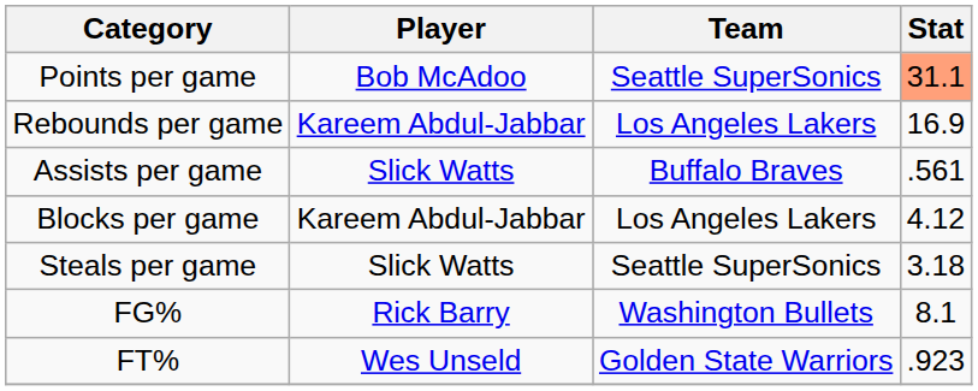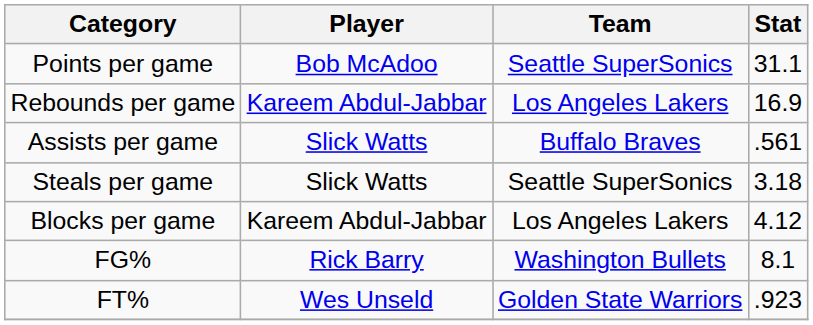 <table class="wikitable" style="text-align:center">
 <tr>
 <th>Category</th>
 <th>Player</th>
 <th>Team</th>
 <th>Stat</th>
 </tr>
 <tr>
 <td>Points per game</td>
 <td><a href='#'>Bob McAdoo</a></td>
 <td><a href='#'>Seattle SuperSonics</a></td>
-<td style="background: lightsalmon;">31.1</td>
+<td>31.1</td>
 </tr>
 <tr>
 <td>Rebounds per game</td>
 <td><a href='#'>Kareem Abdul-Jabbar</a></td>
 <td><a href='#'>Los Angeles Lakers</a></td>
 <td>16.9</td>
 </tr>
 <tr>
 <td>Assists per game</td>
 <td><a href='#'>Slick Watts</a></td>
 <td><a href='#'>Buffalo Braves</a></td>
 <td>.561</td>
 </tr>
 <tr>
+<td>Steals per game</td>
+<td>Slick Watts</td>
+<td>Seattle SuperSonics</td>
+<td>3.18</td>
+</tr>
+<tr>
 <td>Blocks per game</td>
 <td>Kareem Abdul-Jabbar</td>
 <td>Los Angeles Lakers</td>
 <td>4.12</td>
-</tr>
-<tr>
-<td>Steals per game</td>
-<td>Slick Watts</td>
-<td>Seattle SuperSonics</td>
-<td>3.18</td>
 </tr>
 <tr>
 <td>FG%</td>
 <td><a href='#'>Rick Barry</a></td>
 <td><a href='#'>Washington Bullets</a></td>
 <td>8.1</td>
 </tr>
 <tr>
 <td>FT%</td>
 <td><a href='#'>Wes Unseld</a></td>
 <td><a href='#'>Golden State Warriors</a></td>
 <td>.923</td>
 </tr>
 <tr>
 </tr>
 </table>
